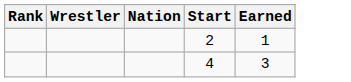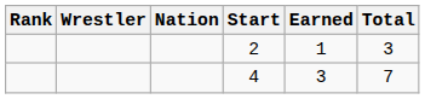 <table class="wikitable sortable" style="text-align:center;">
 <tr>
 <th>Rank</th>
 <th>Wrestler</th>
 <th>Nation</th>
 <th>Start</th>
 <th>Earned</th>
+<th>Total</th>
 </tr>
 <tr>
 <td></td>
 <td align=left></td>
 <td align=left></td>
 <td>2</td>
 <td>1</td>
+<td>3</td>
 </tr>
 <tr>
 <td></td>
 <td align=left></td>
 <td align=left></td>
 <td>4</td>
 <td>3</td>
+<td>7</td>
 </tr>
 </table>
